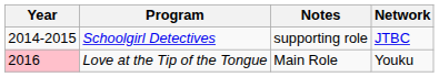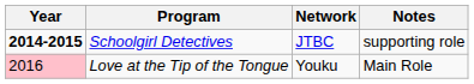 <table class="wikitable">
 <tr>
 <th>Year</th>
 <th>Program</th>
+<th>Network</th>
 <th>Notes</th>
-<th>Network</th>
 </tr>
 <tr>
-<td>2014-2015</td>
+<td><strong>2014-2015</strong></td>
 <td><em><a href='#'>Schoolgirl Detectives</a></em></td>
+<td><a href='#'>JTBC</a></td>
 <td>supporting role</td>
-<td><a href='#'>JTBC</a></td>
 </tr>
 <tr>
 <td style="background: pink;">2016</td>
 <td><em>Love at the Tip of the Tongue</em></td>
+<td>Youku</td>
 <td>Main Role</td>
-<td>Youku</td>
 </tr>
 </table>
